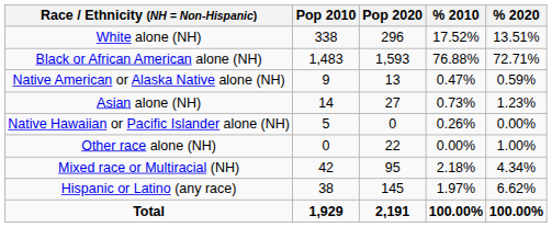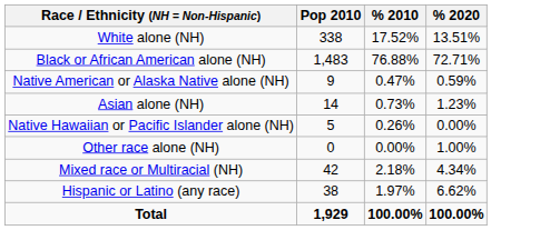 <table class="wikitable" style="text-align:center;">
 <tr>
 <th>Race / Ethnicity <small>(<em>NH = Non-Hispanic</em>)</small></th>
 <th>Pop 2010</th>
-<th>Pop 2020</th>
 <th>% 2010</th>
 <th>% 2020</th>
 </tr>
 <tr>
 <td><a href='#'>White</a> alone (NH)</td>
 <td>338</td>
-<td>296</td>
 <td>17.52%</td>
 <td>13.51%</td>
 </tr>
 <tr>
 <td><a href='#'>Black or African American</a> alone (NH)</td>
 <td>1,483</td>
-<td>1,593</td>
 <td>76.88%</td>
 <td>72.71%</td>
 </tr>
 <tr>
 <td><a href='#'>Native American</a> or <a href='#'>Alaska Native</a> alone (NH)</td>
 <td>9</td>
-<td>13</td>
 <td>0.47%</td>
 <td>0.59%</td>
 </tr>
 <tr>
 <td><a href='#'>Asian</a> alone (NH)</td>
 <td>14</td>
-<td>27</td>
 <td>0.73%</td>
 <td>1.23%</td>
 </tr>
 <tr>
 <td><a href='#'>Native Hawaiian</a> or <a href='#'>Pacific Islander</a> alone (NH)</td>
 <td>5</td>
-<td>0</td>
 <td>0.26%</td>
 <td>0.00%</td>
 </tr>
 <tr>
 <td><a href='#'>Other race</a> alone (NH)</td>
 <td>0</td>
-<td>22</td>
 <td>0.00%</td>
 <td>1.00%</td>
 </tr>
 <tr>
 <td><a href='#'>Mixed race or Multiracial</a> (NH)</td>
 <td>42</td>
-<td>95</td>
 <td>2.18%</td>
 <td>4.34%</td>
 </tr>
 <tr>
 <td><a href='#'>Hispanic or Latino</a> (any race)</td>
 <td>38</td>
-<td>145</td>
 <td>1.97%</td>
 <td>6.62%</td>
 </tr>
 <tr>
 <td><strong>Total</strong></td>
 <td><strong>1,929</strong></td>
-<td><strong>2,191</strong></td>
 <td><strong>100.00%</strong></td>
 <td><strong>100.00%</strong></td>
 </tr>
 </table>
